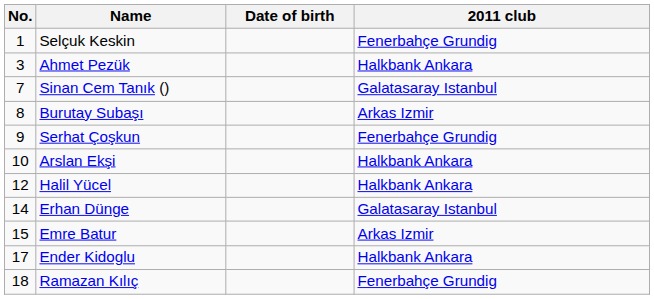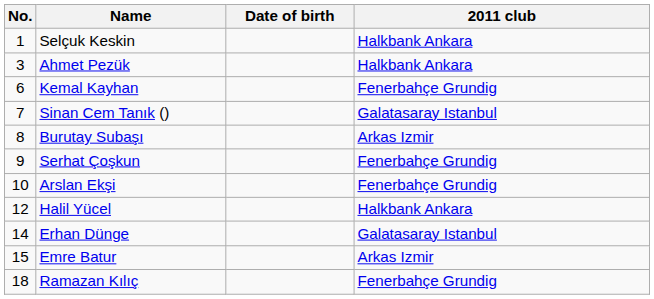 <table class="wikitable sortable" style="font-size:100%; text-align:center;">
 <tr>
 <th>No.</th>
 <th style="width:12em">Name</th>
 <th style="width:8em">Date of birth</th>
 <th style="width:19em">2011 club</th>
 </tr>
 <tr>
 <td>1</td>
 <td align=left>Selçuk Keskin</td>
 <td align=right></td>
-<td align=left> <a href='#'>Fenerbahçe Grundig</a></td>
+<td align=left> <a href='#'>Halkbank Ankara</a></td>
 </tr>
 <tr>
 <td>3</td>
 <td align=left><a href='#'>Ahmet Pezük</a></td>
 <td align=right></td>
 <td align=left> <a href='#'>Halkbank Ankara</a></td>
+</tr>
+<tr>
+<td>6</td>
+<td align=left><a href='#'>Kemal Kayhan</a></td>
+<td align=right></td>
+<td align=left> <a href='#'>Fenerbahçe Grundig</a></td>
 </tr>
 <tr>
 <td>7</td>
 <td align=left><a href='#'>Sinan Cem Tanık</a> ()</td>
 <td align=right></td>
 <td align=left> <a href='#'>Galatasaray Istanbul</a></td>
 </tr>
 <tr>
 <td>8</td>
 <td align=left><a href='#'>Burutay Subaşı</a></td>
 <td align=right></td>
 <td align=left> <a href='#'>Arkas Izmir</a></td>
 </tr>
 <tr>
 <td>9</td>
 <td align=left><a href='#'>Serhat Çoşkun</a></td>
 <td align=right></td>
 <td align=left> <a href='#'>Fenerbahçe Grundig</a></td>
 </tr>
 <tr>
 <td>10</td>
 <td align=left><a href='#'>Arslan Ekşi</a></td>
 <td align=right></td>
-<td align=left> <a href='#'>Halkbank Ankara</a></td>
+<td align=left> <a href='#'>Fenerbahçe Grundig</a></td>
 </tr>
 <tr>
 <td>12</td>
 <td align=left><a href='#'>Halil Yücel</a></td>
 <td align=right></td>
 <td align=left> <a href='#'>Halkbank Ankara</a></td>
 </tr>
 <tr>
 <td>14</td>
 <td align=left><a href='#'>Erhan Dünge</a></td>
 <td align=right></td>
 <td align=left> <a href='#'>Galatasaray Istanbul</a></td>
 </tr>
 <tr>
 <td>15</td>
 <td align=left><a href='#'>Emre Batur</a></td>
 <td align=right></td>
 <td align=left> <a href='#'>Arkas Izmir</a></td>
 </tr>
 <tr>
-<td>17</td>
-<td align=left><a href='#'>Ender Kidoglu</a></td>
-<td align=right></td>
-<td align=left> <a href='#'>Halkbank Ankara</a></td>
-</tr>
-<tr>
 <td>18</td>
 <td align=left><a href='#'>Ramazan Kılıç</a></td>
 <td align=right></td>
 <td align=left> <a href='#'>Fenerbahçe Grundig</a></td>
 </tr>
 </table>
